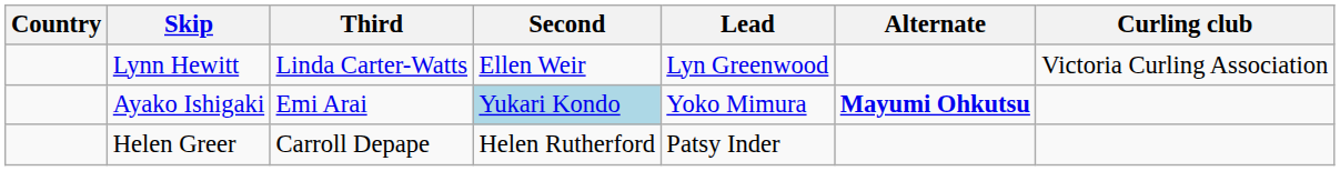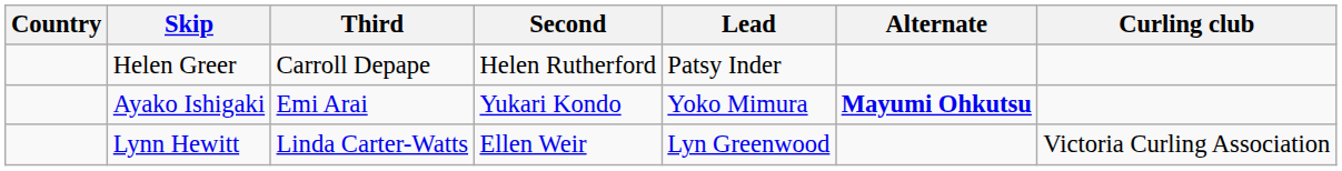 <table class="wikitable">
 <tr>
 <th>Country</th>
 <th><a href='#'>Skip</a></th>
 <th>Third</th>
 <th>Second</th>
 <th>Lead</th>
 <th>Alternate</th>
 <th>Curling club</th>
 </tr>
 <tr>
 <td></td>
+<td>Helen Greer</td>
+<td>Carroll Depape</td>
+<td>Helen Rutherford</td>
+<td>Patsy Inder</td>
+<td></td>
+<td></td>
+</tr>
+<tr>
+<td></td>
+<td><a href='#'>Ayako Ishigaki</a></td>
+<td><a href='#'>Emi Arai</a></td>
+<td><a href='#'>Yukari Kondo</a></td>
+<td><a href='#'>Yoko Mimura</a></td>
+<td><strong><a href='#'>Mayumi Ohkutsu</a></strong></td>
+<td></td>
+</tr>
+<tr>
+<td></td>
 <td><a href='#'>Lynn Hewitt</a></td>
 <td><a href='#'>Linda Carter-Watts</a></td>
 <td><a href='#'>Ellen Weir</a></td>
 <td><a href='#'>Lyn Greenwood</a></td>
 <td></td>
 <td>Victoria Curling Association</td>
 </tr>
-<tr>
-<td></td>
-<td><a href='#'>Ayako Ishigaki</a></td>
-<td><a href='#'>Emi Arai</a></td>
-<td style="background: lightblue;"><a href='#'>Yukari Kondo</a></td>
-<td><a href='#'>Yoko Mimura</a></td>
-<td><strong><a href='#'>Mayumi Ohkutsu</a></strong></td>
-<td></td>
-</tr>
-<tr>
-<td></td>
-<td>Helen Greer</td>
-<td>Carroll Depape</td>
-<td>Helen Rutherford</td>
-<td>Patsy Inder</td>
-<td></td>
-<td></td>
-</tr>
 </table>
